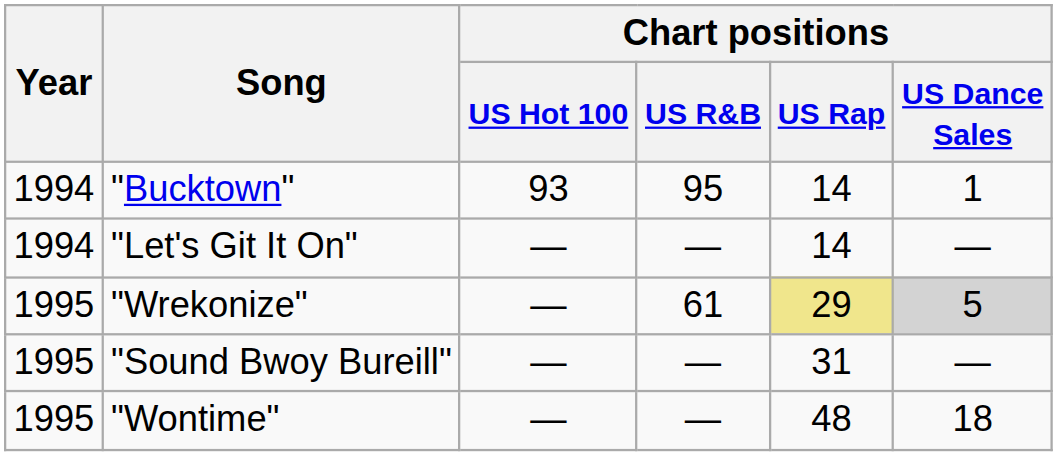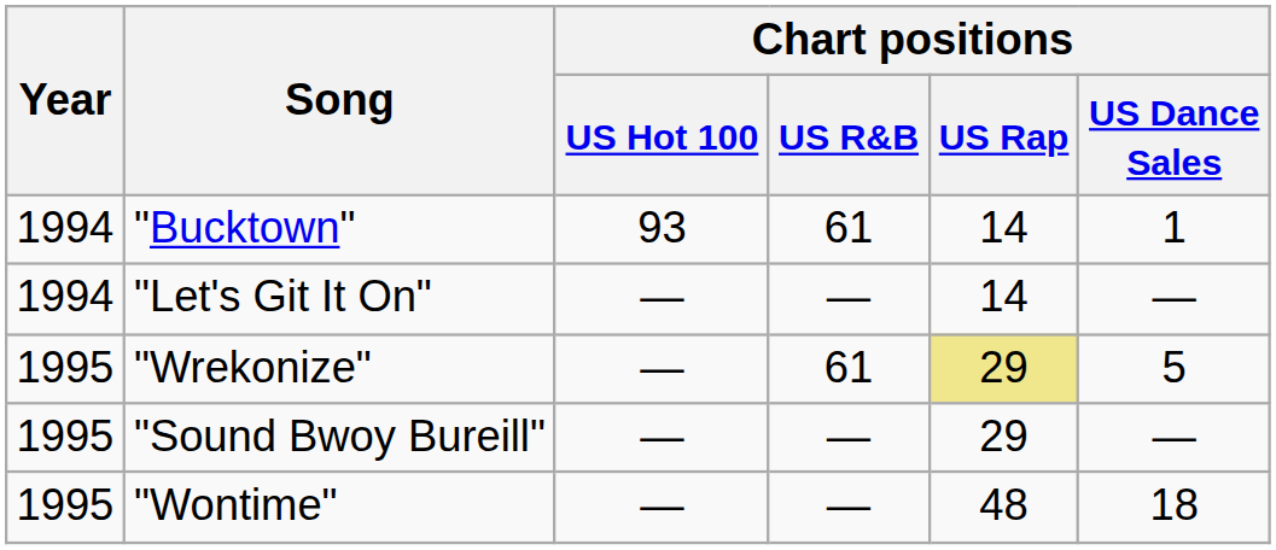 <table class="wikitable">
 <tr>
 <th rowspan="2">Year</th>
 <th rowspan="2">Song</th>
 <th colspan="4">Chart positions</th>
 </tr>
 <tr>
 <th><small><a href='#'>US Hot 100</a></small></th>
 <th><small><a href='#'>US R&B</a></small></th>
 <th><small><a href='#'>US Rap</a></small></th>
 <th><small><a href='#'>US Dance<br>Sales</a></small></th>
 </tr>
 <tr>
 <td>1994</td>
 <td>"<a href='#'>Bucktown</a>"</td>
 <td align=center>93</td>
-<td align=center>95</td>
+<td align=center>61</td>
 <td align=center>14</td>
 <td align=center>1</td>
 </tr>
 <tr>
 <td>1994</td>
 <td>"Let's Git It On"</td>
 <td align=center>—</td>
 <td align=center>—</td>
 <td align=center>14</td>
 <td align=center>—</td>
 </tr>
 <tr>
 <td>1995</td>
 <td>"Wrekonize"</td>
 <td align=center>—</td>
 <td align=center>61</td>
 <td align=center style="background: khaki;">29</td>
-<td align=center style="background: lightgrey;">5</td>
+<td align=center>5</td>
 </tr>
 <tr>
 <td>1995</td>
 <td>"Sound Bwoy Bureill"</td>
 <td align=center>—</td>
 <td align=center>—</td>
-<td align=center>31</td>
+<td align=center>29</td>
 <td align=center>—</td>
 </tr>
 <tr>
 <td>1995</td>
 <td>"Wontime"</td>
 <td align=center>—</td>
 <td align=center>—</td>
 <td align=center>48</td>
 <td align=center>18</td>
 </tr>
 </table>
